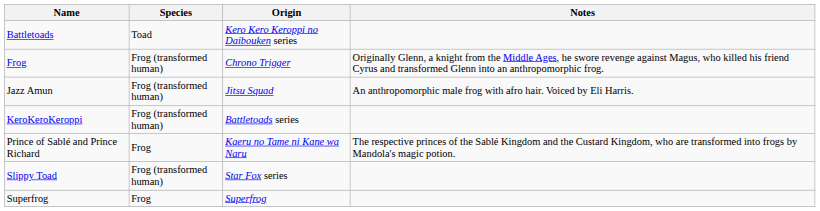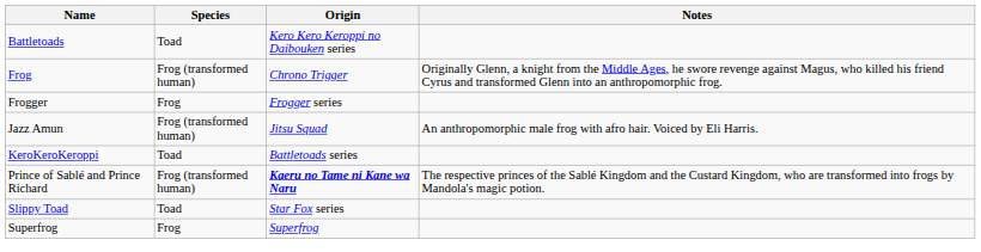 <table class="wikitable sortable">
 <tr>
 <th>Name</th>
 <th>Species</th>
 <th>Origin</th>
 <th>Notes</th>
 </tr>
 <tr>
 <td><a href='#'>Battletoads</a></td>
 <td>Toad</td>
 <td><em><a href='#'>Kero Kero Keroppi no Daibouken</a></em> series</td>
 <td></td>
 </tr>
 <tr>
 <td><a href='#'>Frog</a></td>
 <td>Frog (transformed human)</td>
 <td><em><a href='#'>Chrono Trigger</a></em></td>
 <td>Originally Glenn, a knight from the <a href='#'>Middle Ages</a>, he swore revenge against Magus, who killed his friend Cyrus and transformed Glenn into an anthropomorphic frog.</td>
 </tr>
 <tr>
+<td>Frogger</td>
+<td>Frog</td>
+<td><em><a href='#'>Frogger</a></em> series</td>
+<td></td>
+</tr>
+<tr>
 <td>Jazz Amun</td>
 <td>Frog (transformed human)</td>
 <td><em><a href='#'>Jitsu Squad</a></em></td>
 <td>An anthropomorphic male frog with afro hair. Voiced by Eli Harris.</td>
 </tr>
 <tr>
 <td><a href='#'>KeroKeroKeroppi</a></td>
-<td>Frog (transformed human)</td>
+<td>Toad</td>
 <td><em><a href='#'>Battletoads</a></em> series</td>
 <td></td>
 </tr>
 <tr>
 <td>Prince of Sablé and Prince Richard</td>
-<td>Frog</td>
-<td><em><a href='#'>Kaeru no Tame ni Kane wa Naru</a></em></td>
+<td>Frog (transformed human)</td>
+<td><strong><em><a href='#'>Kaeru no Tame ni Kane wa Naru</a></em></strong></td>
 <td>The respective princes of the Sablé Kingdom and the Custard Kingdom, who are transformed into frogs by Mandola's magic potion.</td>
 </tr>
 <tr>
 <td><a href='#'>Slippy Toad</a></td>
-<td>Frog (transformed human)</td>
+<td>Toad</td>
 <td><em><a href='#'>Star Fox</a></em> series</td>
 <td></td>
 </tr>
 <tr>
 <td>Superfrog</td>
 <td>Frog</td>
 <td><em><a href='#'>Superfrog</a></em></td>
 <td></td>
 </tr>
 </table>
